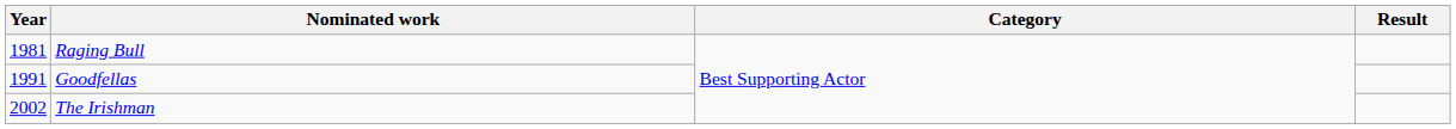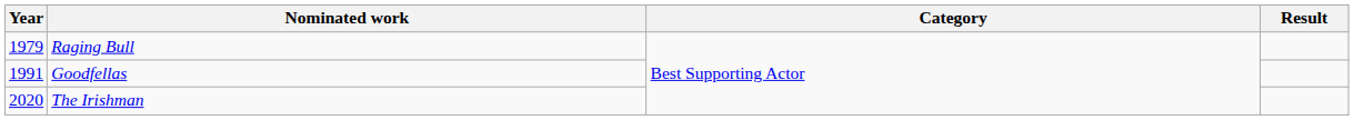 <table class="wikitable sortable">
 <tr>
 <th scope="col" style="width:1em;">Year</th>
 <th scope="col" style="width:39em;">Nominated work</th>
 <th scope="col" style="width:40em;">Category</th>
 <th scope="col" style="width:5em;">Result</th>
 </tr>
 <tr>
-<td><a href='#'>1981</a></td>
+<td><a href='#'>1979</a></td>
 <td><em><a href='#'>Raging Bull</a></em></td>
 <td rowspan="3"><a href='#'>Best Supporting Actor</a></td>
 <td></td>
 </tr>
 <tr>
 <td><a href='#'>1991</a></td>
 <td><em><a href='#'>Goodfellas</a></em></td>
 <td></td>
 </tr>
 <tr>
-<td><a href='#'>2002</a></td>
+<td><a href='#'>2020</a></td>
 <td><em><a href='#'>The Irishman</a></em></td>
 <td></td>
 </tr>
 </table>
